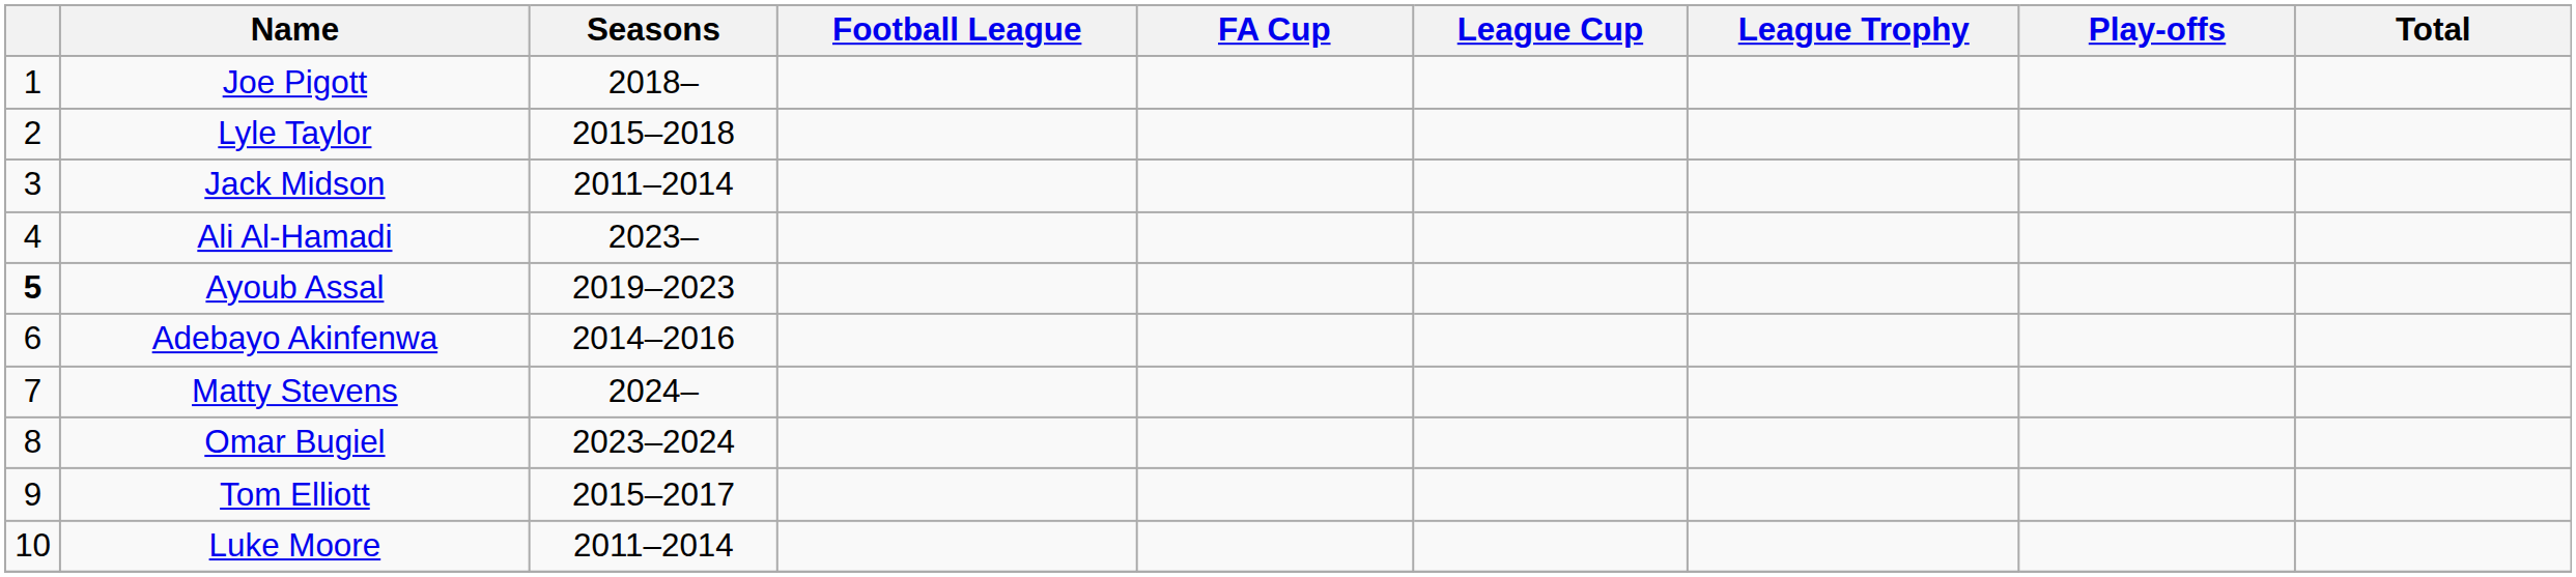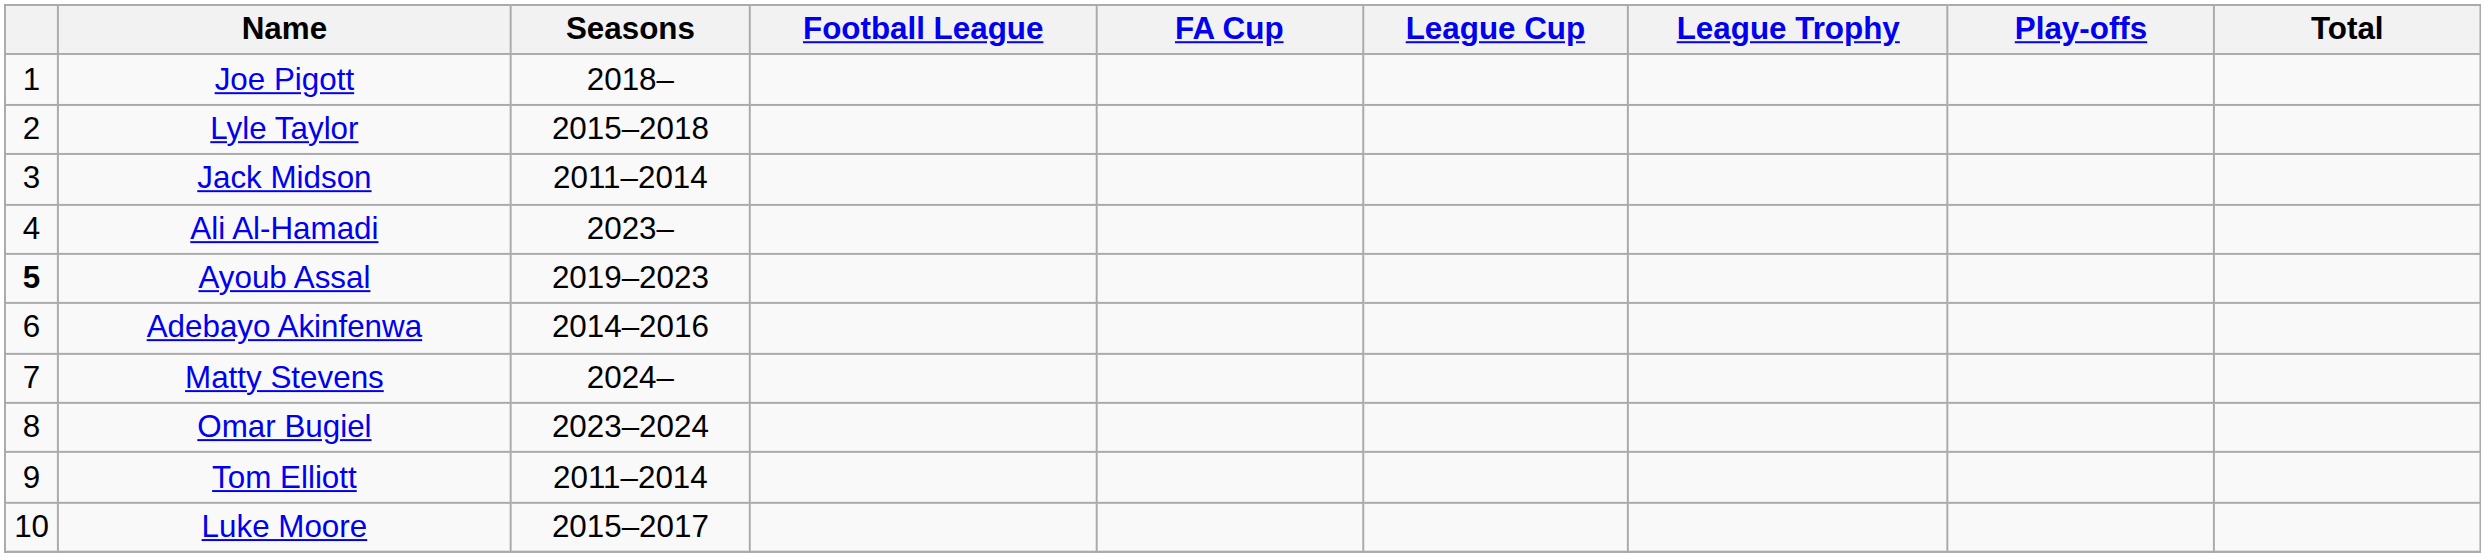 <table class="wikitable sortable" style="text-align: center;" width = 100%;>
 <tr>
 <th width=2%></th>
 <th width=17%><span>Name</span></th>
 <th width=9%><span>Seasons</span></th>
 <th width=13%><span><a href='#'>Football League</a></span></th>
 <th width=10%><span><a href='#'>FA Cup</a></span></th>
 <th width=10%><span><a href='#'>League Cup</a></span></th>
 <th width=12%><span><a href='#'>League Trophy</a></span></th>
 <th width=10%><span><a href='#'>Play-offs</a></span></th>
 <th width=10%><span>Total</span></th>
 </tr>
 <tr>
 <td>1</td>
 <td align="Centre"> <a href='#'>Joe Pigott</a></td>
 <td>2018–</td>
 <td></td>
 <td></td>
 <td></td>
 <td></td>
 <td></td>
 <td></td>
 </tr>
 <tr>
 <td>2</td>
 <td align="Centre"> <a href='#'>Lyle Taylor</a></td>
 <td>2015–2018</td>
 <td></td>
 <td></td>
 <td></td>
 <td></td>
 <td></td>
 <td></td>
 </tr>
 <tr>
 <td>3</td>
 <td align="Centre"> <a href='#'>Jack Midson</a></td>
 <td>2011–2014</td>
 <td></td>
 <td></td>
 <td></td>
 <td></td>
 <td></td>
 <td></td>
 </tr>
 <tr>
 <td>4</td>
 <td align="Centre"> <a href='#'>Ali Al-Hamadi</a></td>
 <td>2023–</td>
 <td></td>
 <td></td>
 <td></td>
 <td></td>
 <td></td>
 <td></td>
 </tr>
 <tr>
 <td><strong>5</strong></td>
 <td align="Centre"> <a href='#'>Ayoub Assal</a></td>
 <td>2019–2023</td>
 <td></td>
 <td></td>
 <td></td>
 <td></td>
 <td></td>
 <td></td>
 </tr>
 <tr>
 <td>6</td>
 <td align="Centre"> <a href='#'>Adebayo Akinfenwa</a></td>
 <td>2014–2016</td>
 <td></td>
 <td></td>
 <td></td>
 <td></td>
 <td></td>
 <td></td>
 </tr>
 <tr>
 <td>7</td>
 <td align="Centre"> <a href='#'>Matty Stevens</a></td>
 <td>2024–</td>
 <td></td>
 <td></td>
 <td></td>
 <td></td>
 <td></td>
 <td></td>
 </tr>
 <tr>
 <td>8</td>
 <td align="Centre"> <a href='#'>Omar Bugiel</a></td>
 <td>2023–2024</td>
 <td></td>
 <td></td>
 <td></td>
 <td></td>
 <td></td>
 <td></td>
 </tr>
 <tr>
 <td>9</td>
 <td align="Centre"> <a href='#'>Tom Elliott</a></td>
-<td>2015–2017</td>
+<td>2011–2014</td>
 <td></td>
 <td></td>
 <td></td>
 <td></td>
 <td></td>
 <td></td>
 </tr>
 <tr>
 <td>10</td>
 <td align="Centre"> <a href='#'>Luke Moore</a></td>
-<td>2011–2014</td>
+<td>2015–2017</td>
 <td></td>
 <td></td>
 <td></td>
 <td></td>
 <td></td>
 <td></td>
 </tr>
 <tr>
 </tr>
 </table>
